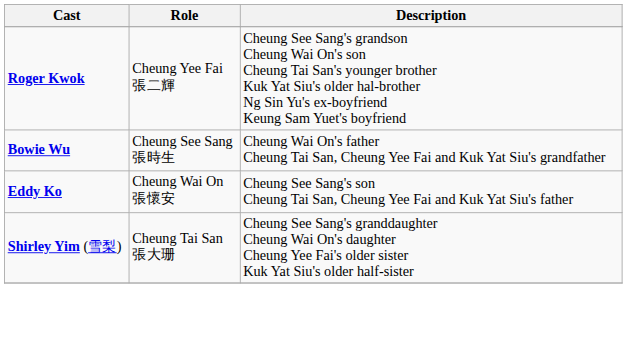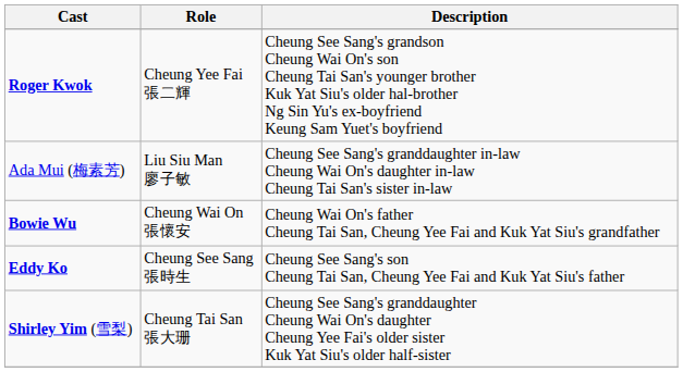 <table class="wikitable" width="55%">
 <tr>
 <th>Cast</th>
 <th>Role</th>
 <th>Description</th>
 </tr>
 <tr>
 </tr>
 <tr>
 <td><strong><a href='#'>Roger Kwok</a></strong></td>
 <td>Cheung Yee Fai<br>張二輝</td>
 <td>Cheung See Sang's grandson<br>Cheung Wai On's son<br>Cheung Tai San's younger brother<br>Kuk Yat Siu's older hal-brother<br>Ng Sin Yu's ex-boyfriend<br>Keung Sam Yuet's boyfriend</td>
 </tr>
 <tr>
+<td><a href='#'>Ada Mui</a> (<a href='#'>梅素芳</a>)</td>
+<td>Liu Siu Man<br>廖子敏</td>
+<td>Cheung See Sang's granddaughter in-law<br>Cheung Wai On's daughter in-law<br>Cheung Tai San's sister in-law</td>
+</tr>
+<tr>
 <td><strong><a href='#'>Bowie Wu</a></strong></td>
-<td>Cheung See Sang<br>張時生</td>
+<td>Cheung Wai On<br>張懷安</td>
 <td>Cheung Wai On's father<br>Cheung Tai San, Cheung Yee Fai and Kuk Yat Siu's grandfather</td>
 </tr>
 <tr>
 <td><strong><a href='#'>Eddy Ko</a></strong></td>
-<td>Cheung Wai On<br>張懷安</td>
+<td>Cheung See Sang<br>張時生</td>
 <td>Cheung See Sang's son<br>Cheung Tai San, Cheung Yee Fai and Kuk Yat Siu's father</td>
 </tr>
 <tr>
 <td><strong><a href='#'>Shirley Yim</a></strong> (<a href='#'>雪梨</a>)</td>
 <td>Cheung Tai San<br>張大珊</td>
 <td>Cheung See Sang's granddaughter<br>Cheung Wai On's daughter<br>Cheung Yee Fai's older sister<br>Kuk Yat Siu's older half-sister</td>
 </tr>
 <tr>
 </tr>
 </table>
